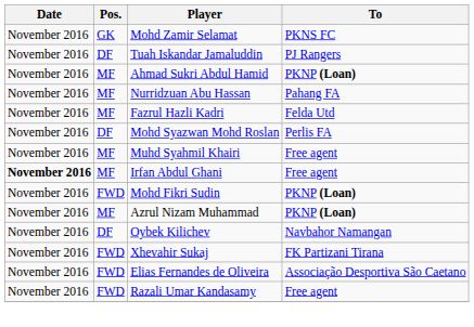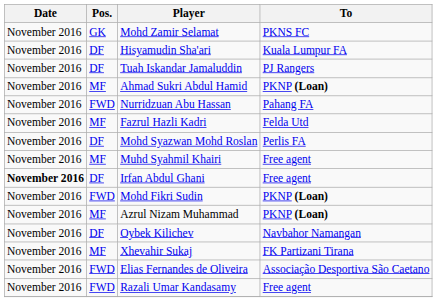 <table class="wikitable sortable">
 <tr>
 <th>Date</th>
 <th>Pos.</th>
 <th>Player</th>
 <th>To</th>
 </tr>
 <tr>
 <td>November 2016</td>
 <td><a href='#'>GK</a></td>
 <td> <a href='#'>Mohd Zamir Selamat</a></td>
 <td> <a href='#'>PKNS FC</a></td>
 </tr>
 <tr>
 <td>November 2016</td>
 <td><a href='#'>DF</a></td>
+<td> <a href='#'>Hisyamudin Sha'ari</a></td>
+<td> <a href='#'>Kuala Lumpur FA</a></td>
+</tr>
+<tr>
+<td>November 2016</td>
+<td><a href='#'>DF</a></td>
 <td> <a href='#'>Tuah Iskandar Jamaluddin</a></td>
 <td> <a href='#'>PJ Rangers</a></td>
 </tr>
 <tr>
 <td>November 2016</td>
 <td><a href='#'>MF</a></td>
 <td> <a href='#'>Ahmad Sukri Abdul Hamid</a></td>
 <td> <a href='#'>PKNP</a> <strong>(Loan)</strong></td>
 </tr>
 <tr>
 <td>November 2016</td>
-<td><a href='#'>MF</a></td>
+<td><a href='#'>FWD</a></td>
 <td> <a href='#'>Nurridzuan Abu Hassan</a></td>
 <td> <a href='#'>Pahang FA</a></td>
 </tr>
 <tr>
 <td>November 2016</td>
 <td><a href='#'>MF</a></td>
 <td> <a href='#'>Fazrul Hazli Kadri</a></td>
 <td> <a href='#'>Felda Utd</a></td>
 </tr>
 <tr>
 <td>November 2016</td>
 <td><a href='#'>DF</a></td>
 <td> <a href='#'>Mohd Syazwan Mohd Roslan</a></td>
 <td> <a href='#'>Perlis FA</a></td>
 </tr>
 <tr>
 <td>November 2016</td>
 <td><a href='#'>MF</a></td>
 <td> <a href='#'>Muhd Syahmil Khairi</a></td>
 <td><a href='#'>Free agent</a></td>
 </tr>
 <tr>
 <td><strong>November 2016</strong></td>
-<td><a href='#'>MF</a></td>
+<td><a href='#'>DF</a></td>
 <td> <a href='#'>Irfan Abdul Ghani</a></td>
 <td><a href='#'>Free agent</a></td>
 </tr>
 <tr>
 <td>November 2016</td>
 <td><a href='#'>FWD</a></td>
 <td> <a href='#'>Mohd Fikri Sudin</a></td>
 <td> <a href='#'>PKNP</a> <strong>(Loan)</strong></td>
 </tr>
 <tr>
 <td>November 2016</td>
 <td><a href='#'>MF</a></td>
 <td> Azrul Nizam Muhammad</td>
 <td> <a href='#'>PKNP</a> <strong>(Loan)</strong></td>
 </tr>
 <tr>
 <td>November 2016</td>
 <td><a href='#'>DF</a></td>
 <td> <a href='#'>Oybek Kilichev</a></td>
 <td> <a href='#'>Navbahor Namangan</a></td>
 </tr>
 <tr>
 <td>November 2016</td>
-<td><a href='#'>FWD</a></td>
+<td><a href='#'>MF</a></td>
 <td> <a href='#'>Xhevahir Sukaj</a></td>
 <td> <a href='#'>FK Partizani Tirana</a></td>
 </tr>
 <tr>
 <td>November 2016</td>
 <td><a href='#'>FWD</a></td>
 <td> <a href='#'>Elias Fernandes de Oliveira</a></td>
 <td> <a href='#'>Associação Desportiva São Caetano</a></td>
 </tr>
 <tr>
 <td>November 2016</td>
 <td><a href='#'>FWD</a></td>
 <td> <a href='#'>Razali Umar Kandasamy</a></td>
 <td><a href='#'>Free agent</a></td>
 </tr>
 <tr>
 </tr>
 </table>
